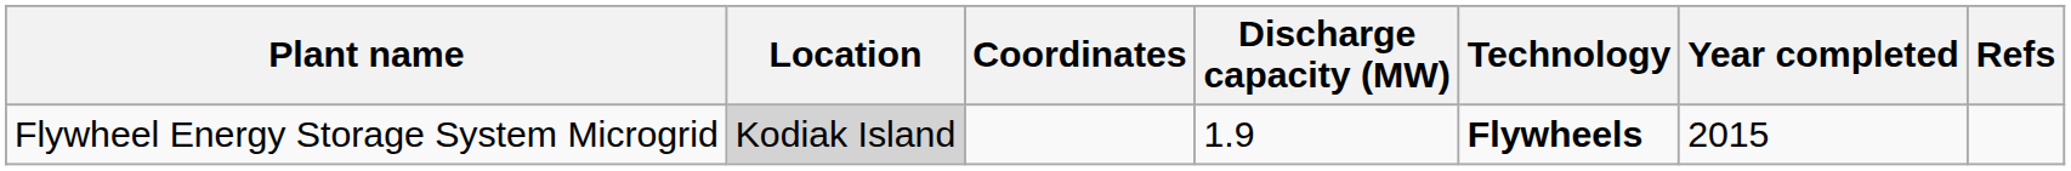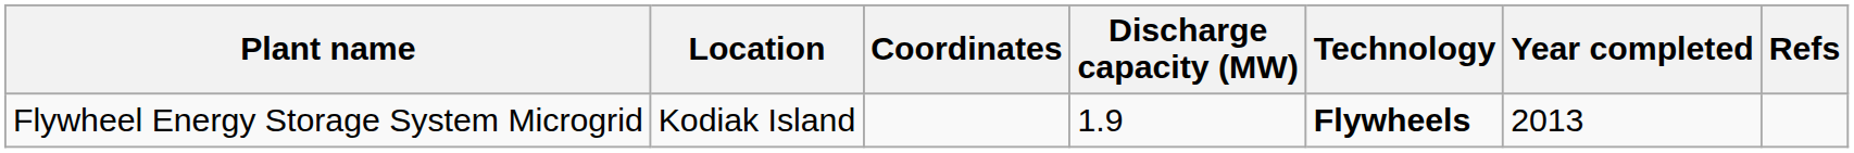 <table class="wikitable sortable">
 <tr>
 <th>Plant name</th>
 <th>Location</th>
 <th>Coordinates</th>
 <th>Discharge<br>capacity (MW)</th>
 <th>Technology</th>
 <th>Year completed</th>
 <th>Refs</th>
 </tr>
 <tr>
 <td>Flywheel Energy Storage System Microgrid</td>
-<td style="background: lightgrey;">Kodiak Island</td>
+<td>Kodiak Island</td>
 <td></td>
 <td>1.9</td>
 <td><strong>Flywheels</strong></td>
-<td>2015</td>
+<td>2013</td>
 <td></td>
 </tr>
 </table>
